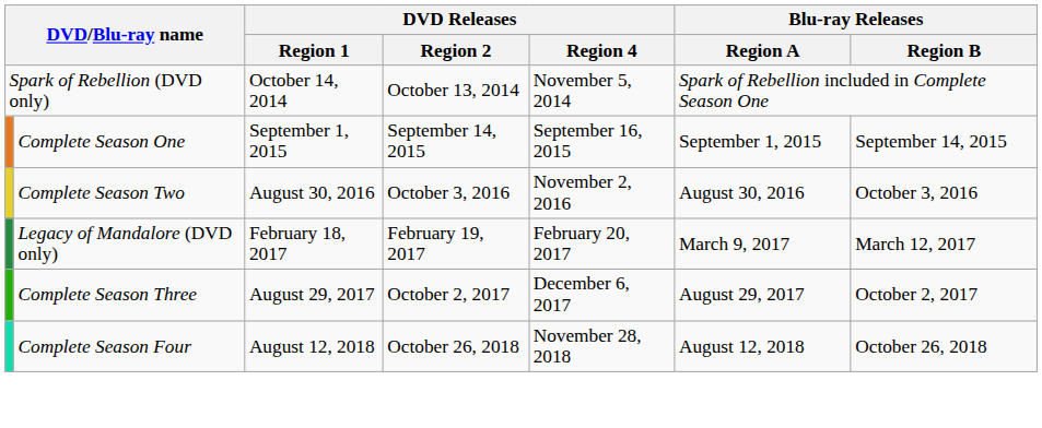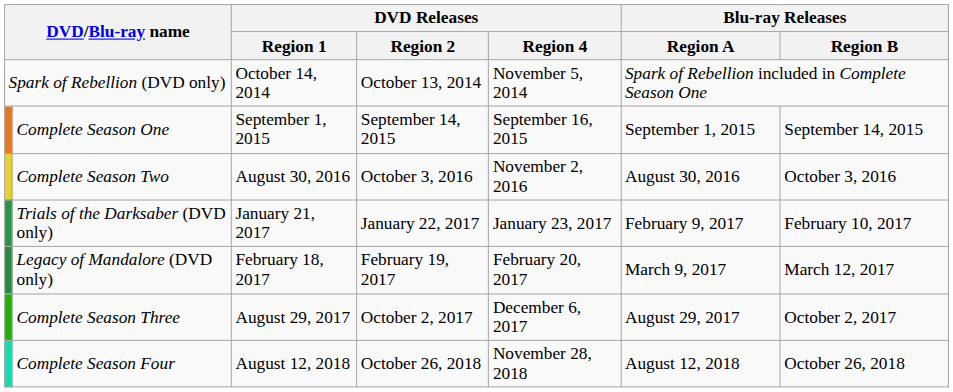 <table class="wikitable" width="99%">
 <tr>
 <th colspan="2" rowspan="2"><a href='#'>DVD</a>/<a href='#'>Blu-ray</a> name</th>
 <th colspan="3">DVD Releases</th>
 <th colspan="2">Blu-ray Releases</th>
 </tr>
 <tr>
 <th>Region 1</th>
 <th>Region 2</th>
 <th>Region 4</th>
 <th>Region A</th>
 <th>Region B</th>
 </tr>
 <tr>
 <td colspan="2"><em>Spark of Rebellion</em> (DVD only)</td>
 <td>October 14, 2014</td>
 <td>October 13, 2014</td>
 <td>November 5, 2014</td>
 <td colspan="2"><em>Spark of Rebellion</em> included in <em>Complete Season One</em></td>
 </tr>
 <tr>
 <td style="background: #E6771C;"></td>
 <td><em>Complete Season One</em></td>
 <td>September 1, 2015</td>
 <td>September 14, 2015</td>
 <td>September 16, 2015</td>
 <td>September 1, 2015</td>
 <td>September 14, 2015</td>
 </tr>
 <tr>
 <td style="background: #E5D12A;"></td>
 <td><em>Complete Season Two</em></td>
 <td>August 30, 2016</td>
 <td>October 3, 2016</td>
 <td>November 2, 2016</td>
 <td>August 30, 2016</td>
 <td>October 3, 2016</td>
 </tr>
 <tr>
+<td style="background: #269843;"></td>
+<td><em>Trials of the Darksaber</em> (DVD only)</td>
+<td>January 21, 2017</td>
+<td>January 22, 2017</td>
+<td>January 23, 2017</td>
+<td>February 9, 2017</td>
+<td>February 10, 2017</td>
+</tr>
+<tr>
 <td style="background: #258942;"></td>
 <td><em>Legacy of Mandalore</em> (DVD only)</td>
 <td>February 18, 2017</td>
 <td>February 19, 2017</td>
 <td>February 20, 2017</td>
 <td>March 9, 2017</td>
 <td>March 12, 2017</td>
 </tr>
 <tr>
 <td style="background: #21AE05;"></td>
 <td><em>Complete Season Three</em></td>
 <td>August 29, 2017</td>
 <td>October 2, 2017</td>
 <td>December 6, 2017</td>
 <td>August 29, 2017</td>
 <td>October 2, 2017</td>
 </tr>
 <tr>
 <td style="background: #0FDDAF;"></td>
 <td><em>Complete Season Four</em></td>
 <td>August 12, 2018</td>
 <td>October 26, 2018</td>
 <td>November 28, 2018</td>
 <td>August 12, 2018</td>
 <td>October 26, 2018</td>
 </tr>
 </table>
